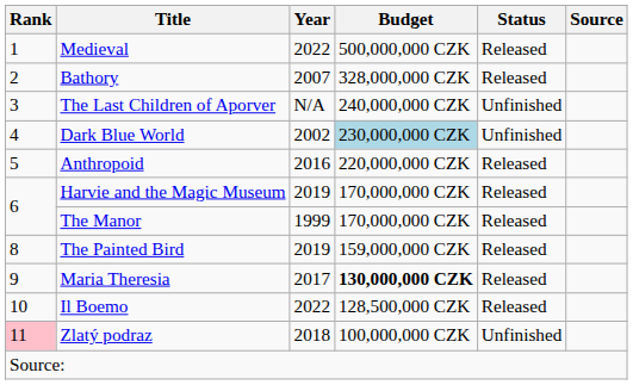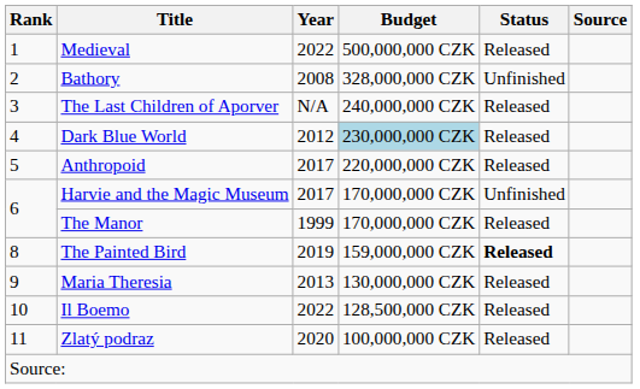 <table class="wikitable sortable">
 <tr>
 <th>Rank</th>
 <th>Title</th>
 <th>Year</th>
 <th>Budget</th>
 <th>Status</th>
 <th>Source</th>
 </tr>
 <tr>
 <td>1</td>
 <td><a href='#'>Medieval</a></td>
 <td>2022</td>
 <td>500,000,000 CZK</td>
 <td>Released</td>
 <td></td>
 </tr>
 <tr>
 <td>2</td>
 <td><a href='#'>Bathory</a></td>
-<td>2007</td>
+<td>2008</td>
 <td>328,000,000 CZK</td>
-<td>Released</td>
+<td>Unfinished</td>
 <td></td>
 </tr>
 <tr>
 <td>3</td>
 <td><a href='#'>The Last Children of Aporver</a></td>
 <td>N/A</td>
 <td>240,000,000 CZK</td>
-<td>Unfinished</td>
+<td>Released</td>
 <td></td>
 </tr>
 <tr>
 <td>4</td>
 <td><a href='#'>Dark Blue World</a></td>
-<td>2002</td>
+<td>2012</td>
 <td style="background: lightblue;">230,000,000 CZK</td>
-<td>Unfinished</td>
+<td>Released</td>
 <td></td>
 </tr>
 <tr>
 <td>5</td>
 <td><a href='#'>Anthropoid</a></td>
-<td>2016</td>
+<td>2017</td>
 <td>220,000,000 CZK</td>
 <td>Released</td>
 <td></td>
 </tr>
 <tr>
 <td rowspan="2">6</td>
 <td><a href='#'>Harvie and the Magic Museum</a></td>
-<td>2019</td>
+<td>2017</td>
 <td>170,000,000 CZK</td>
-<td>Released</td>
+<td>Unfinished</td>
 <td></td>
 </tr>
 <tr>
 <td><a href='#'>The Manor</a></td>
 <td>1999</td>
 <td>170,000,000 CZK</td>
 <td>Released</td>
 <td></td>
 </tr>
 <tr>
 <td>8</td>
 <td><a href='#'>The Painted Bird</a></td>
 <td>2019</td>
 <td>159,000,000 CZK</td>
-<td>Released</td>
+<td><strong>Released</strong></td>
 <td></td>
 </tr>
 <tr>
 <td>9</td>
 <td><a href='#'>Maria Theresia</a></td>
-<td>2017</td>
-<td><strong>130,000,000 CZK</strong></td>
+<td>2013</td>
+<td>130,000,000 CZK</td>
 <td>Released</td>
 <td></td>
 </tr>
 <tr>
 <td>10</td>
 <td><a href='#'>Il Boemo</a></td>
 <td>2022</td>
 <td>128,500,000 CZK</td>
 <td>Released</td>
 <td></td>
 </tr>
 <tr>
-<td style="background: pink;">11</td>
+<td>11</td>
 <td><a href='#'>Zlatý podraz</a></td>
-<td>2018</td>
+<td>2020</td>
 <td>100,000,000 CZK</td>
-<td>Unfinished</td>
+<td>Released</td>
 <td></td>
 </tr>
 <tr>
 <td colspan="6">Source:</td>
 </tr>
 </table>
